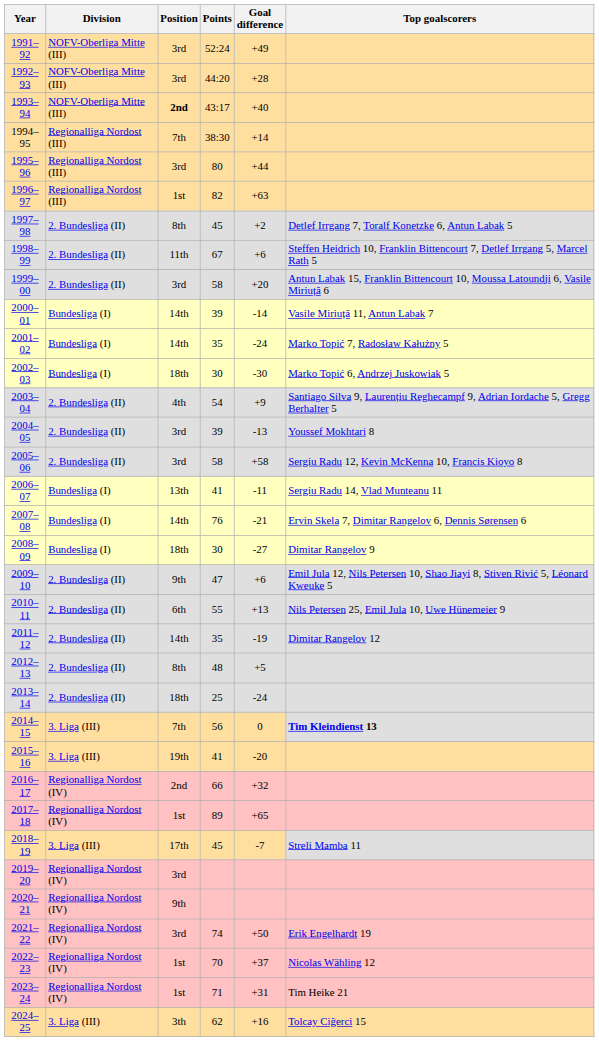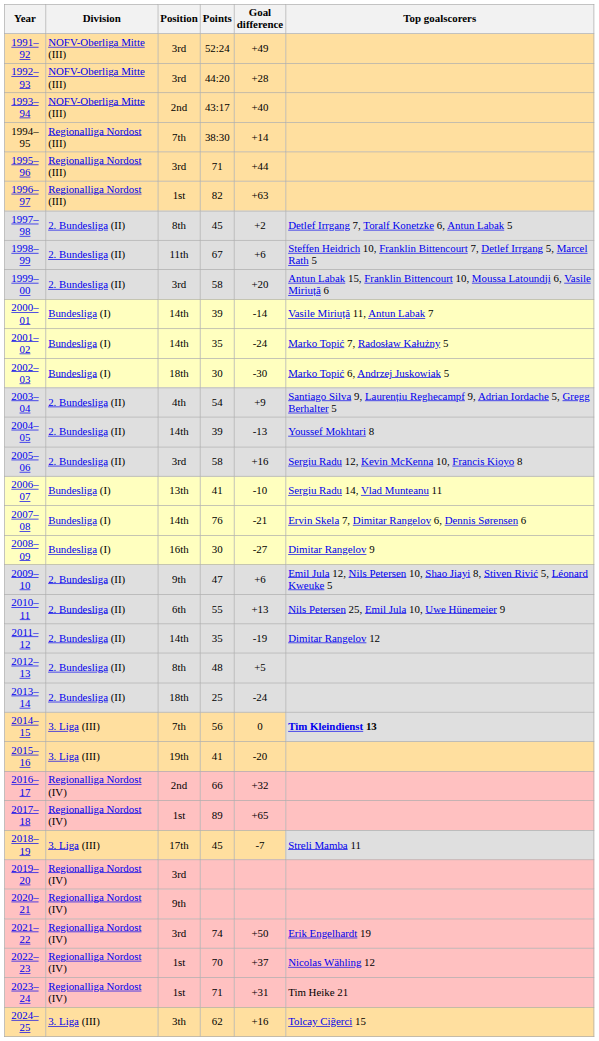 <table class="wikitable">
 <tr>
 <th>Year</th>
 <th>Division</th>
 <th>Position</th>
 <th>Points</th>
 <th>Goal<br>difference</th>
 <th>Top goalscorers</th>
 </tr>
 <tr align="center">
 <td bgcolor="#FFDF9F"><a href='#'>1991–92</a></td>
 <td bgcolor="#FFDF9F" align="left"><a href='#'>NOFV-Oberliga Mitte</a> (III)</td>
 <td bgcolor="#FFDF9F">3rd</td>
 <td bgcolor="#FFDF9F">52:24</td>
 <td bgcolor="#FFDF9F">+49</td>
 <td bgcolor="#FFDF9F" align="left"></td>
 </tr>
 <tr align="center">
 <td bgcolor="#FFDF9F"><a href='#'>1992–93</a></td>
 <td bgcolor="#FFDF9F" align="left"><a href='#'>NOFV-Oberliga Mitte</a> (III)</td>
 <td bgcolor="#FFDF9F">3rd</td>
 <td bgcolor="#FFDF9F">44:20</td>
 <td bgcolor="#FFDF9F">+28</td>
 <td bgcolor="#FFDF9F" align="left"></td>
 </tr>
 <tr align="center">
 <td bgcolor="#FFDF9F"><a href='#'>1993–94</a></td>
 <td bgcolor="#FFDF9F" align="left"><a href='#'>NOFV-Oberliga Mitte</a> (III)</td>
-<td bgcolor="#FFDF9F"><strong>2nd</strong></td>
+<td bgcolor="#FFDF9F">2nd</td>
 <td bgcolor="#FFDF9F">43:17</td>
 <td bgcolor="#FFDF9F">+40</td>
 <td bgcolor="#FFDF9F" align="left"></td>
 </tr>
 <tr align="center">
 <td bgcolor="#FFDF9F">1994–95</td>
 <td bgcolor="#FFDF9F" align="left"><a href='#'>Regionalliga Nordost</a> (III)</td>
 <td bgcolor="#FFDF9F">7th</td>
 <td bgcolor="#FFDF9F">38:30</td>
 <td bgcolor="#FFDF9F">+14</td>
 <td bgcolor="#FFDF9F" align="left"></td>
 </tr>
 <tr align="center">
 <td bgcolor="#FFDF9F"><a href='#'>1995–96</a></td>
 <td bgcolor="#FFDF9F" align="left"><a href='#'>Regionalliga Nordost</a> (III)</td>
 <td bgcolor="#FFDF9F">3rd</td>
-<td bgcolor="#FFDF9F">80</td>
+<td bgcolor="#FFDF9F">71</td>
 <td bgcolor="#FFDF9F">+44</td>
 <td bgcolor="#FFDF9F" align="left"></td>
 </tr>
 <tr align="center">
 <td bgcolor="#FFDF9F"><a href='#'>1996–97</a></td>
 <td bgcolor="#FFDF9F" align="left"><a href='#'>Regionalliga Nordost</a> (III)</td>
 <td bgcolor="#FFDF9F">1st </td>
 <td bgcolor="#FFDF9F">82</td>
 <td bgcolor="#FFDF9F">+63</td>
 <td bgcolor="#FFDF9F" align="left"></td>
 </tr>
 <tr align="center">
 <td bgcolor="#dfdfdf"><a href='#'>1997–98</a></td>
 <td bgcolor="#dfdfdf" align="left"><a href='#'>2. Bundesliga</a> (II)</td>
 <td bgcolor="#dfdfdf">8th</td>
 <td bgcolor="#dfdfdf">45</td>
 <td bgcolor="#dfdfdf">+2</td>
 <td bgcolor="#dfdfdf" align="left"> <a href='#'>Detlef Irrgang</a> 7,  <a href='#'>Toralf Konetzke</a> 6,  <a href='#'>Antun Labak</a> 5</td>
 </tr>
 <tr align="center">
 <td bgcolor="#dfdfdf"><a href='#'>1998–99</a></td>
 <td bgcolor="#dfdfdf" align="left"><a href='#'>2. Bundesliga</a> (II)</td>
 <td bgcolor="#dfdfdf">11th</td>
 <td bgcolor="#dfdfdf">67</td>
 <td bgcolor="#dfdfdf">+6</td>
 <td bgcolor="#dfdfdf" align="left"> <a href='#'>Steffen Heidrich</a> 10,  <a href='#'>Franklin Bittencourt</a> 7,  <a href='#'>Detlef Irrgang</a> 5,  <a href='#'>Marcel Rath</a> 5</td>
 </tr>
 <tr align="center">
 <td bgcolor="#dfdfdf"><a href='#'>1999–00</a></td>
 <td bgcolor="#dfdfdf" align="left"><a href='#'>2. Bundesliga</a> (II)</td>
 <td bgcolor="#dfdfdf">3rd </td>
 <td bgcolor="#dfdfdf">58</td>
 <td bgcolor="#dfdfdf">+20</td>
 <td bgcolor="#dfdfdf" align="left"> <a href='#'>Antun Labak</a> 15,  <a href='#'>Franklin Bittencourt</a> 10,  <a href='#'>Moussa Latoundji</a> 6,  <a href='#'>Vasile Miriuță</a> 6</td>
 </tr>
 <tr align="center">
 <td bgcolor="#FFFFBF"><a href='#'>2000–01</a></td>
 <td bgcolor="#FFFFBF" align="left"><a href='#'>Bundesliga</a> (I)</td>
 <td bgcolor="#FFFFBF">14th</td>
 <td bgcolor="#FFFFBF">39</td>
 <td bgcolor="#FFFFBF">-14</td>
 <td bgcolor="#FFFFBF" align="left"> <a href='#'>Vasile Miriuță</a> 11,  <a href='#'>Antun Labak</a> 7</td>
 </tr>
 <tr align="center">
 <td bgcolor="#FFFFBF"><a href='#'>2001–02</a></td>
 <td bgcolor="#FFFFBF" align="left"><a href='#'>Bundesliga</a> (I)</td>
 <td bgcolor="#FFFFBF">14th</td>
 <td bgcolor="#FFFFBF">35</td>
 <td bgcolor="#FFFFBF">-24</td>
 <td bgcolor="#FFFFBF" align="left"> <a href='#'>Marko Topić</a> 7,  <a href='#'>Radosław Kałużny</a> 5</td>
 </tr>
 <tr align="center">
 <td bgcolor="#FFFFBF"><a href='#'>2002–03</a></td>
 <td bgcolor="#FFFFBF" align="left"><a href='#'>Bundesliga</a> (I)</td>
 <td bgcolor="#FFFFBF">18th </td>
 <td bgcolor="#FFFFBF">30</td>
 <td bgcolor="#FFFFBF">-30</td>
 <td bgcolor="#FFFFBF" align="left"> <a href='#'>Marko Topić</a> 6,  <a href='#'>Andrzej Juskowiak</a> 5</td>
 </tr>
 <tr align="center">
 <td bgcolor="#dfdfdf"><a href='#'>2003–04</a></td>
 <td bgcolor="#dfdfdf" align="left"><a href='#'>2. Bundesliga</a> (II)</td>
 <td bgcolor="#dfdfdf">4th</td>
 <td bgcolor="#dfdfdf">54</td>
 <td bgcolor="#dfdfdf">+9</td>
 <td bgcolor="#dfdfdf" align="left"> <a href='#'>Santiago Silva</a> 9,  <a href='#'>Laurențiu Reghecampf</a> 9,  <a href='#'>Adrian Iordache</a> 5,  <a href='#'>Gregg Berhalter</a> 5</td>
 </tr>
 <tr align="center">
 <td bgcolor="#dfdfdf"><a href='#'>2004–05</a></td>
 <td bgcolor="#dfdfdf" align="left"><a href='#'>2. Bundesliga</a> (II)</td>
-<td bgcolor="#dfdfdf">3rd </td>
+<td bgcolor="#dfdfdf">14th</td>
 <td bgcolor="#dfdfdf">39</td>
 <td bgcolor="#dfdfdf">-13</td>
 <td bgcolor="#dfdfdf" align="left"> <a href='#'>Youssef Mokhtari</a> 8</td>
 </tr>
 <tr align="center">
 <td bgcolor="#dfdfdf"><a href='#'>2005–06</a></td>
 <td bgcolor="#dfdfdf" align="left"><a href='#'>2. Bundesliga</a> (II)</td>
 <td bgcolor="#dfdfdf">3rd </td>
 <td bgcolor="#dfdfdf">58</td>
-<td bgcolor="#dfdfdf">+58</td>
+<td bgcolor="#dfdfdf">+16</td>
 <td bgcolor="#dfdfdf" align="left"> <a href='#'>Sergiu Radu</a> 12,  <a href='#'>Kevin McKenna</a> 10,  <a href='#'>Francis Kioyo</a> 8</td>
 </tr>
 <tr align="center">
 <td bgcolor="#FFFFBF"><a href='#'>2006–07</a></td>
 <td bgcolor="#FFFFBF" align="left"><a href='#'>Bundesliga</a> (I)</td>
 <td bgcolor="#FFFFBF">13th</td>
 <td bgcolor="#FFFFBF">41</td>
-<td bgcolor="#FFFFBF">-11</td>
+<td bgcolor="#FFFFBF">-10</td>
 <td bgcolor="#FFFFBF" align="left"> <a href='#'>Sergiu Radu</a> 14,  <a href='#'>Vlad Munteanu</a> 11</td>
 </tr>
 <tr align="center">
 <td bgcolor="#FFFFBF"><a href='#'>2007–08</a></td>
 <td bgcolor="#FFFFBF" align="left"><a href='#'>Bundesliga</a> (I)</td>
 <td bgcolor="#FFFFBF">14th</td>
 <td bgcolor="#FFFFBF">76</td>
 <td bgcolor="#FFFFBF">-21</td>
 <td bgcolor="#FFFFBF" align="left"> <a href='#'>Ervin Skela</a> 7,  <a href='#'>Dimitar Rangelov</a> 6,  <a href='#'>Dennis Sørensen</a> 6</td>
 </tr>
 <tr align="center">
 <td bgcolor="#FFFFBF"><a href='#'>2008–09</a></td>
 <td bgcolor="#FFFFBF" align="left"><a href='#'>Bundesliga</a> (I)</td>
-<td bgcolor="#FFFFBF">18th </td>
+<td bgcolor="#FFFFBF">16th </td>
 <td bgcolor="#FFFFBF">30</td>
 <td bgcolor="#FFFFBF">-27</td>
 <td bgcolor="#FFFFBF" align="left"> <a href='#'>Dimitar Rangelov</a> 9</td>
 </tr>
 <tr align="center">
 <td bgcolor="#dfdfdf"><a href='#'>2009–10</a></td>
 <td bgcolor="#dfdfdf" align="left"><a href='#'>2. Bundesliga</a> (II)</td>
 <td bgcolor="#dfdfdf">9th</td>
 <td bgcolor="#dfdfdf">47</td>
 <td bgcolor="#dfdfdf">+6</td>
 <td bgcolor="#dfdfdf" align="left"> <a href='#'>Emil Jula</a> 12,  <a href='#'>Nils Petersen</a> 10,  <a href='#'>Shao Jiayi</a> 8,  <a href='#'>Stiven Rivić</a> 5,  <a href='#'>Léonard Kweuke</a> 5</td>
 </tr>
 <tr align="center">
 <td bgcolor="#dfdfdf"><a href='#'>2010–11</a></td>
 <td bgcolor="#dfdfdf" align="left"><a href='#'>2. Bundesliga</a> (II)</td>
 <td bgcolor="#dfdfdf">6th</td>
 <td bgcolor="#dfdfdf">55</td>
 <td bgcolor="#dfdfdf">+13</td>
 <td bgcolor="#dfdfdf" align="left"> <a href='#'>Nils Petersen</a> 25,  <a href='#'>Emil Jula</a> 10,  <a href='#'>Uwe Hünemeier</a> 9</td>
 </tr>
 <tr align="center">
 <td bgcolor="#dfdfdf"><a href='#'>2011–12</a></td>
 <td bgcolor="#dfdfdf" align="left"><a href='#'>2. Bundesliga</a> (II)</td>
 <td bgcolor="#dfdfdf">14th</td>
 <td bgcolor="#dfdfdf">35</td>
 <td bgcolor="#dfdfdf">-19</td>
 <td bgcolor="#dfdfdf" align="left"> <a href='#'>Dimitar Rangelov</a> 12</td>
 </tr>
 <tr align="center">
 <td bgcolor="#dfdfdf"><a href='#'>2012–13</a></td>
 <td bgcolor="#dfdfdf" align="left"><a href='#'>2. Bundesliga</a> (II)</td>
 <td bgcolor="#dfdfdf">8th</td>
 <td bgcolor="#dfdfdf">48</td>
 <td bgcolor="#dfdfdf">+5</td>
 <td bgcolor="#dfdfdf" align="left"></td>
 </tr>
 <tr align="center">
 <td bgcolor="#dfdfdf"><a href='#'>2013–14</a></td>
 <td bgcolor="#dfdfdf" align="left"><a href='#'>2. Bundesliga</a> (II)</td>
 <td bgcolor="#dfdfdf">18th </td>
 <td bgcolor="#dfdfdf">25</td>
 <td bgcolor="#dfdfdf">-24</td>
 <td bgcolor="#dfdfdf" align="left"></td>
 </tr>
 <tr align="center">
 <td bgcolor="#FFDF9F"><a href='#'>2014–15</a></td>
 <td bgcolor="#FFDF9F" align="left"><a href='#'>3. Liga</a> (III)</td>
 <td bgcolor="#FFDF9F">7th</td>
 <td bgcolor="#FFDF9F">56</td>
 <td bgcolor="#FFDF9F">0</td>
 <td bgcolor="#dfdfdf" align="left"><strong> <a href='#'>Tim Kleindienst</a> 13</strong></td>
 </tr>
 <tr align="center">
 <td bgcolor="#FFDF9F"><a href='#'>2015–16</a></td>
 <td bgcolor="#FFDF9F" align="left"><a href='#'>3. Liga</a> (III)</td>
 <td bgcolor="#FFDF9F">19th  </td>
 <td bgcolor="#FFDF9F">41</td>
 <td bgcolor="#FFDF9F">-20</td>
 <td bgcolor="#FFDF9F" align="left"></td>
 </tr>
 <tr align="center">
 <td bgcolor="#FFC1C1"><a href='#'>2016–17</a></td>
 <td bgcolor="#FFC1C1" align="left"><a href='#'>Regionalliga Nordost</a> (IV)</td>
 <td bgcolor="#FFC1C1">2nd</td>
 <td bgcolor="#FFC1C1">66</td>
 <td bgcolor="#FFC1C1">+32</td>
 <td bgcolor="#FFC1C1" align="left"></td>
 </tr>
 <tr align="center">
 <td bgcolor="#FFC1C1"><a href='#'>2017–18</a></td>
 <td bgcolor="#FFC1C1" align="left"><a href='#'>Regionalliga Nordost</a> (IV)</td>
 <td bgcolor="#FFC1C1">1st </td>
 <td bgcolor="#FFC1C1">89</td>
 <td bgcolor="#FFC1C1">+65</td>
 <td bgcolor="#FFC1C1" align="left"></td>
 </tr>
 <tr align="center">
 <td bgcolor="#FFDF9F"><a href='#'>2018–19</a></td>
 <td bgcolor="#FFDF9F" align="left"><a href='#'>3. Liga</a> (III)</td>
 <td bgcolor="#FFDF9F">17th  </td>
 <td bgcolor="#FFDF9F">45</td>
 <td bgcolor="#FFDF9F">-7</td>
 <td bgcolor="#dfdfdf" align="left"> <a href='#'>Streli Mamba</a> 11</td>
 </tr>
 <tr align="center">
 <td bgcolor="#FFC1C1"><a href='#'>2019–20</a></td>
 <td bgcolor="#FFC1C1" align="left"><a href='#'>Regionalliga Nordost</a> (IV)</td>
 <td bgcolor="#FFC1C1">3rd</td>
 <td bgcolor="#FFC1C1"></td>
 <td bgcolor="#FFC1C1"></td>
 <td bgcolor="#FFC1C1" align="left"></td>
 </tr>
 <tr align="center">
 <td bgcolor="#FFC1C1"><a href='#'>2020–21</a></td>
 <td bgcolor="#FFC1C1" align="left"><a href='#'>Regionalliga Nordost</a> (IV)</td>
 <td bgcolor="#FFC1C1">9th</td>
 <td bgcolor="#FFC1C1"></td>
 <td bgcolor="#FFC1C1"></td>
 <td bgcolor="#FFC1C1" align="left"></td>
 </tr>
 <tr align="center">
 <td bgcolor="#FFC1C1"><a href='#'>2021–22</a></td>
 <td bgcolor="#FFC1C1" align="left"><a href='#'>Regionalliga Nordost</a> (IV)</td>
 <td bgcolor="#FFC1C1">3rd</td>
 <td bgcolor="#FFC1C1">74</td>
 <td bgcolor="#FFC1C1">+50</td>
 <td bgcolor="#FFC1C1" align="left"> <a href='#'>Erik Engelhardt</a> 19</td>
 </tr>
 <tr align="center">
 <td bgcolor="#FFC1C1"><a href='#'>2022–23</a></td>
 <td bgcolor="#FFC1C1" align="left"><a href='#'>Regionalliga Nordost</a> (IV)</td>
 <td bgcolor="#FFC1C1">1st</td>
 <td bgcolor="#FFC1C1">70</td>
 <td bgcolor="#FFC1C1">+37</td>
 <td bgcolor="#FFC1C1" align="left"> <a href='#'>Nicolas Wähling</a> 12</td>
 </tr>
 <tr align="center">
 <td bgcolor="#FFC1C1"><a href='#'>2023–24</a></td>
 <td bgcolor="#FFC1C1" align="left"><a href='#'>Regionalliga Nordost</a> (IV)</td>
 <td bgcolor="#FFC1C1">1st </td>
 <td bgcolor="#FFC1C1">71</td>
 <td bgcolor="#FFC1C1">+31</td>
 <td bgcolor="#FFC1C1" align="left"> Tim Heike 21</td>
 </tr>
 <tr align="center">
 <td bgcolor="#FFDF9F"><a href='#'>2024–25</a></td>
 <td bgcolor="#FFDF9F" align="left"><a href='#'>3. Liga</a> (III)</td>
 <td bgcolor="#FFDF9F">3th</td>
 <td bgcolor="#FFDF9F">62</td>
 <td bgcolor="#FFDF9F">+16</td>
 <td bgcolor="#FFDF9F" align="left"> <a href='#'>Tolcay Ciğerci</a> 15</td>
 </tr>
 </table>
